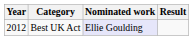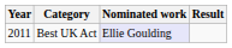 <table class="wikitable">
 <tr>
 <th>Year</th>
 <th>Category</th>
 <th>Nominated work</th>
 <th>Result</th>
 </tr>
 <tr>
-<td>2012</td>
+<td>2011</td>
 <td>Best UK Act</td>
 <td style="background: lavender;">Ellie Goulding</td>
 <td></td>
 </tr>
 </table>
